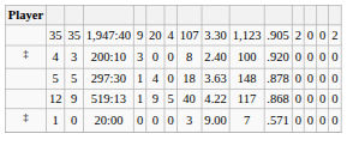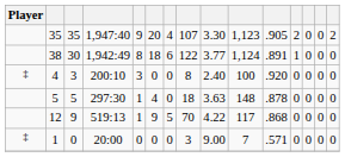 <table class="wikitable sortable" style="text-align:center;">
 <tr>
 <th>Player</th>
 <th></th>
 <th></th>
 <th></th>
 <th></th>
 <th></th>
 <th></th>
 <th></th>
 <th></th>
 <th></th>
 <th></th>
 <th></th>
 <th></th>
 <th></th>
 <th></th>
 </tr>
 <tr>
 <td></td>
 <td>35</td>
 <td>35</td>
 <td>1,947:40</td>
 <td>9</td>
 <td>20</td>
 <td>4</td>
 <td>107</td>
 <td>3.30</td>
 <td>1,123</td>
 <td>.905</td>
 <td>2</td>
 <td>0</td>
 <td>0</td>
 <td>2</td>
+</tr>
+<tr>
+<td></td>
+<td>38</td>
+<td>30</td>
+<td>1,942:49</td>
+<td>8</td>
+<td>18</td>
+<td>6</td>
+<td>122</td>
+<td>3.77</td>
+<td>1,124</td>
+<td>.891</td>
+<td>1</td>
+<td>0</td>
+<td>0</td>
+<td>0</td>
 </tr>
 <tr>
 <td><sup>‡</sup></td>
 <td>4</td>
 <td>3</td>
 <td>200:10</td>
 <td>3</td>
 <td>0</td>
 <td>0</td>
 <td>8</td>
 <td>2.40</td>
 <td>100</td>
 <td>.920</td>
 <td>0</td>
 <td>0</td>
 <td>0</td>
 <td>0</td>
 </tr>
 <tr>
 <td></td>
 <td>5</td>
 <td>5</td>
 <td>297:30</td>
 <td>1</td>
 <td>4</td>
 <td>0</td>
 <td>18</td>
 <td>3.63</td>
 <td>148</td>
 <td>.878</td>
 <td>0</td>
 <td>0</td>
 <td>0</td>
 <td>0</td>
 </tr>
 <tr>
 <td></td>
 <td>12</td>
 <td>9</td>
 <td>519:13</td>
 <td>1</td>
 <td>9</td>
 <td>5</td>
-<td>40</td>
+<td>70</td>
 <td>4.22</td>
 <td>117</td>
 <td>.868</td>
 <td>0</td>
 <td>0</td>
 <td>0</td>
 <td>0</td>
 </tr>
 <tr>
 <td><sup>‡</sup></td>
 <td>1</td>
 <td>0</td>
 <td>20:00</td>
 <td>0</td>
 <td>0</td>
 <td>0</td>
 <td>3</td>
 <td>9.00</td>
 <td>7</td>
 <td>.571</td>
 <td>0</td>
 <td>0</td>
 <td>0</td>
 <td>0</td>
 </tr>
 <tr>
 </tr>
 </table>
